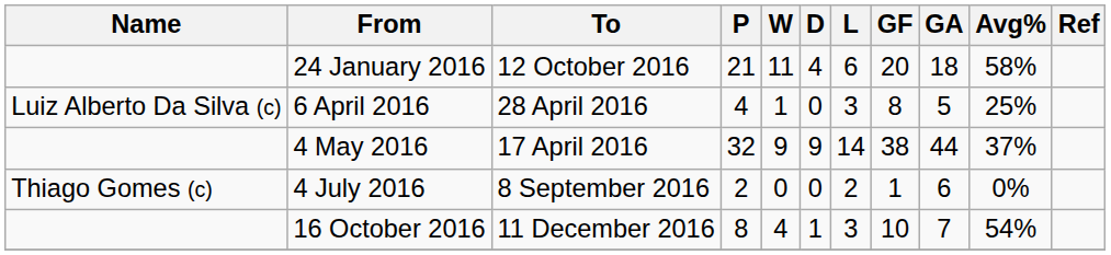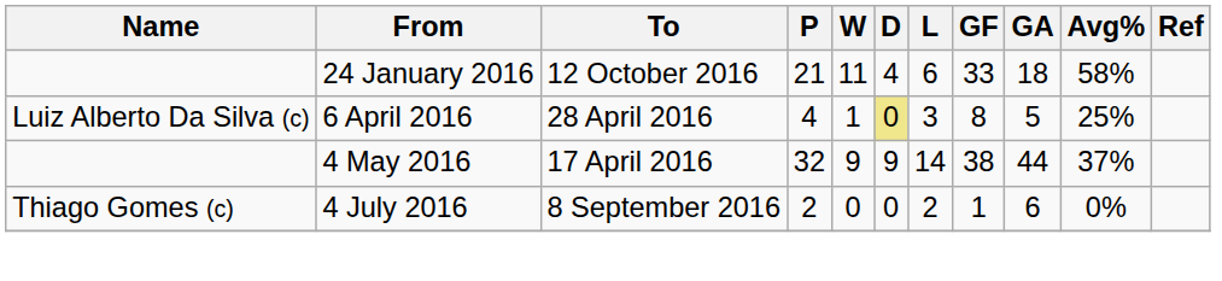 <table class="wikitable sortable">
 <tr>
 <th>Name</th>
 <th>From</th>
 <th class="unsortable">To</th>
 <th>P</th>
 <th>W</th>
 <th>D</th>
 <th>L</th>
 <th>GF</th>
 <th>GA</th>
 <th>Avg%</th>
 <th>Ref</th>
 </tr>
 <tr>
 <td align=left> </td>
 <td align=left>24 January 2016</td>
 <td align=left>12 October 2016</td>
 <td align=center>21</td>
 <td align=center>11</td>
 <td align=center>4</td>
 <td align=center>6</td>
-<td align=center>20</td>
+<td align=center>33</td>
 <td align=center>18</td>
 <td align=center>58%</td>
 <td align=center></td>
 </tr>
 <tr>
 <td align=left> Luiz Alberto Da Silva <small>(c)</small></td>
 <td align=left>6 April 2016</td>
 <td align=left>28 April 2016</td>
 <td align=center>4</td>
 <td align=center>1</td>
-<td align=center>0</td>
+<td align=center style="background: khaki;">0</td>
 <td align=center>3</td>
 <td align=center>8</td>
 <td align=center>5</td>
 <td align=center>25%</td>
 <td align=center></td>
 </tr>
 <tr>
 <td align=left> </td>
 <td align=left>4 May 2016</td>
 <td align=left>17 April 2016</td>
 <td align=center>32</td>
 <td align=center>9</td>
 <td align=center>9</td>
 <td align=center>14</td>
 <td align=center>38</td>
 <td align=center>44</td>
 <td align=center>37%</td>
 <td align=center></td>
 </tr>
 <tr>
 <td align=left> Thiago Gomes <small>(c)</small></td>
 <td align=left>4 July 2016</td>
 <td align=left>8 September 2016</td>
 <td align=center>2</td>
 <td align=center>0</td>
 <td align=center>0</td>
 <td align=center>2</td>
 <td align=center>1</td>
 <td align=center>6</td>
 <td align=center>0%</td>
 <td align=center></td>
 </tr>
 <tr>
-<td align=left> </td>
-<td align=left>16 October 2016</td>
-<td align=left>11 December 2016</td>
-<td align=center>8</td>
-<td align=center>4</td>
-<td align=center>1</td>
-<td align=center>3</td>
-<td align=center>10</td>
-<td align=center>7</td>
-<td align=center>54%</td>
-<td align=center></td>
-</tr>
-<tr>
 </tr>
 </table>
